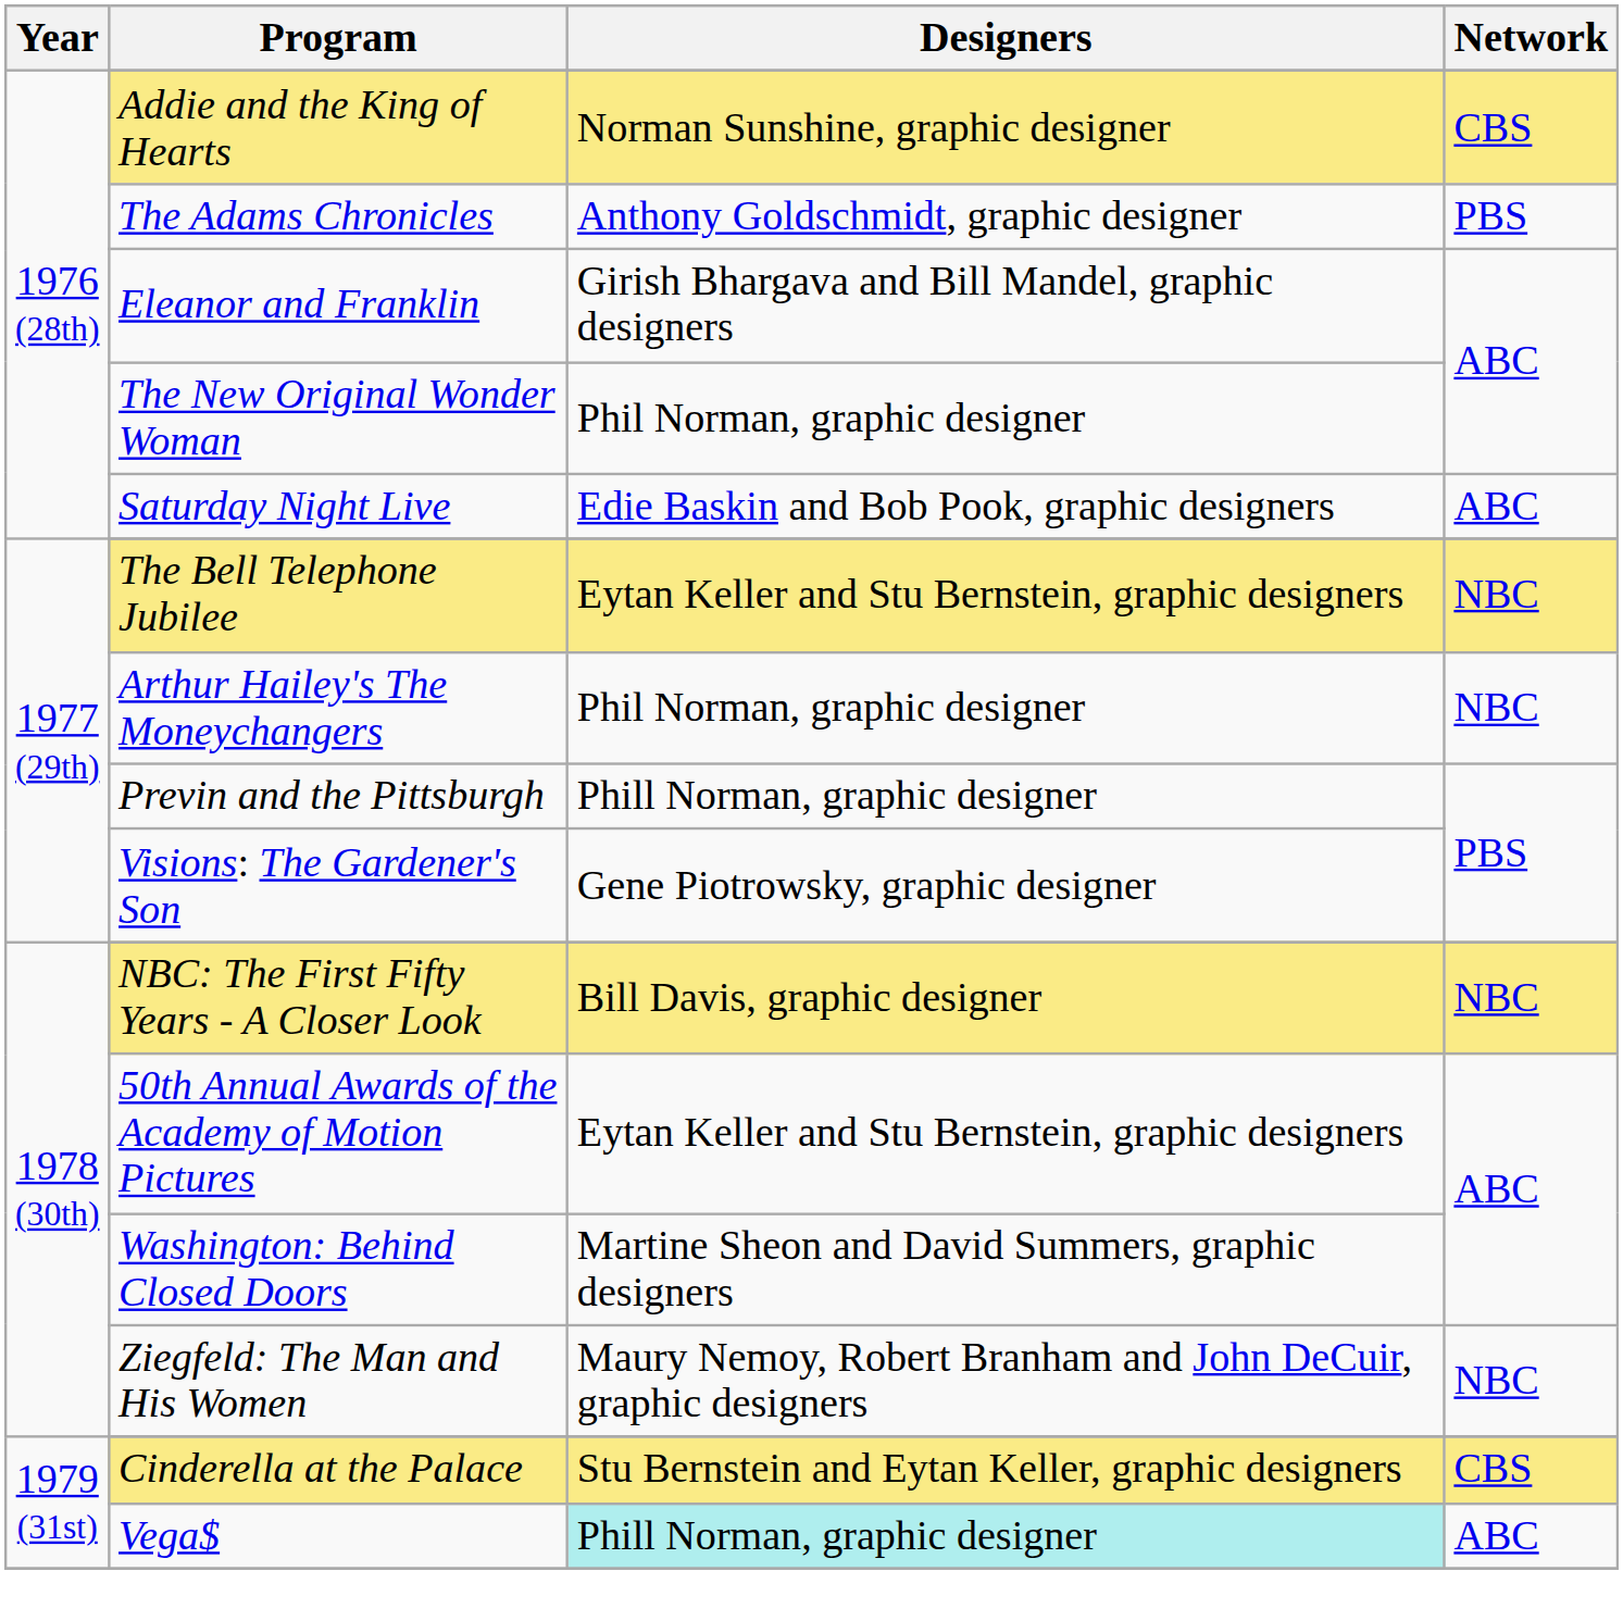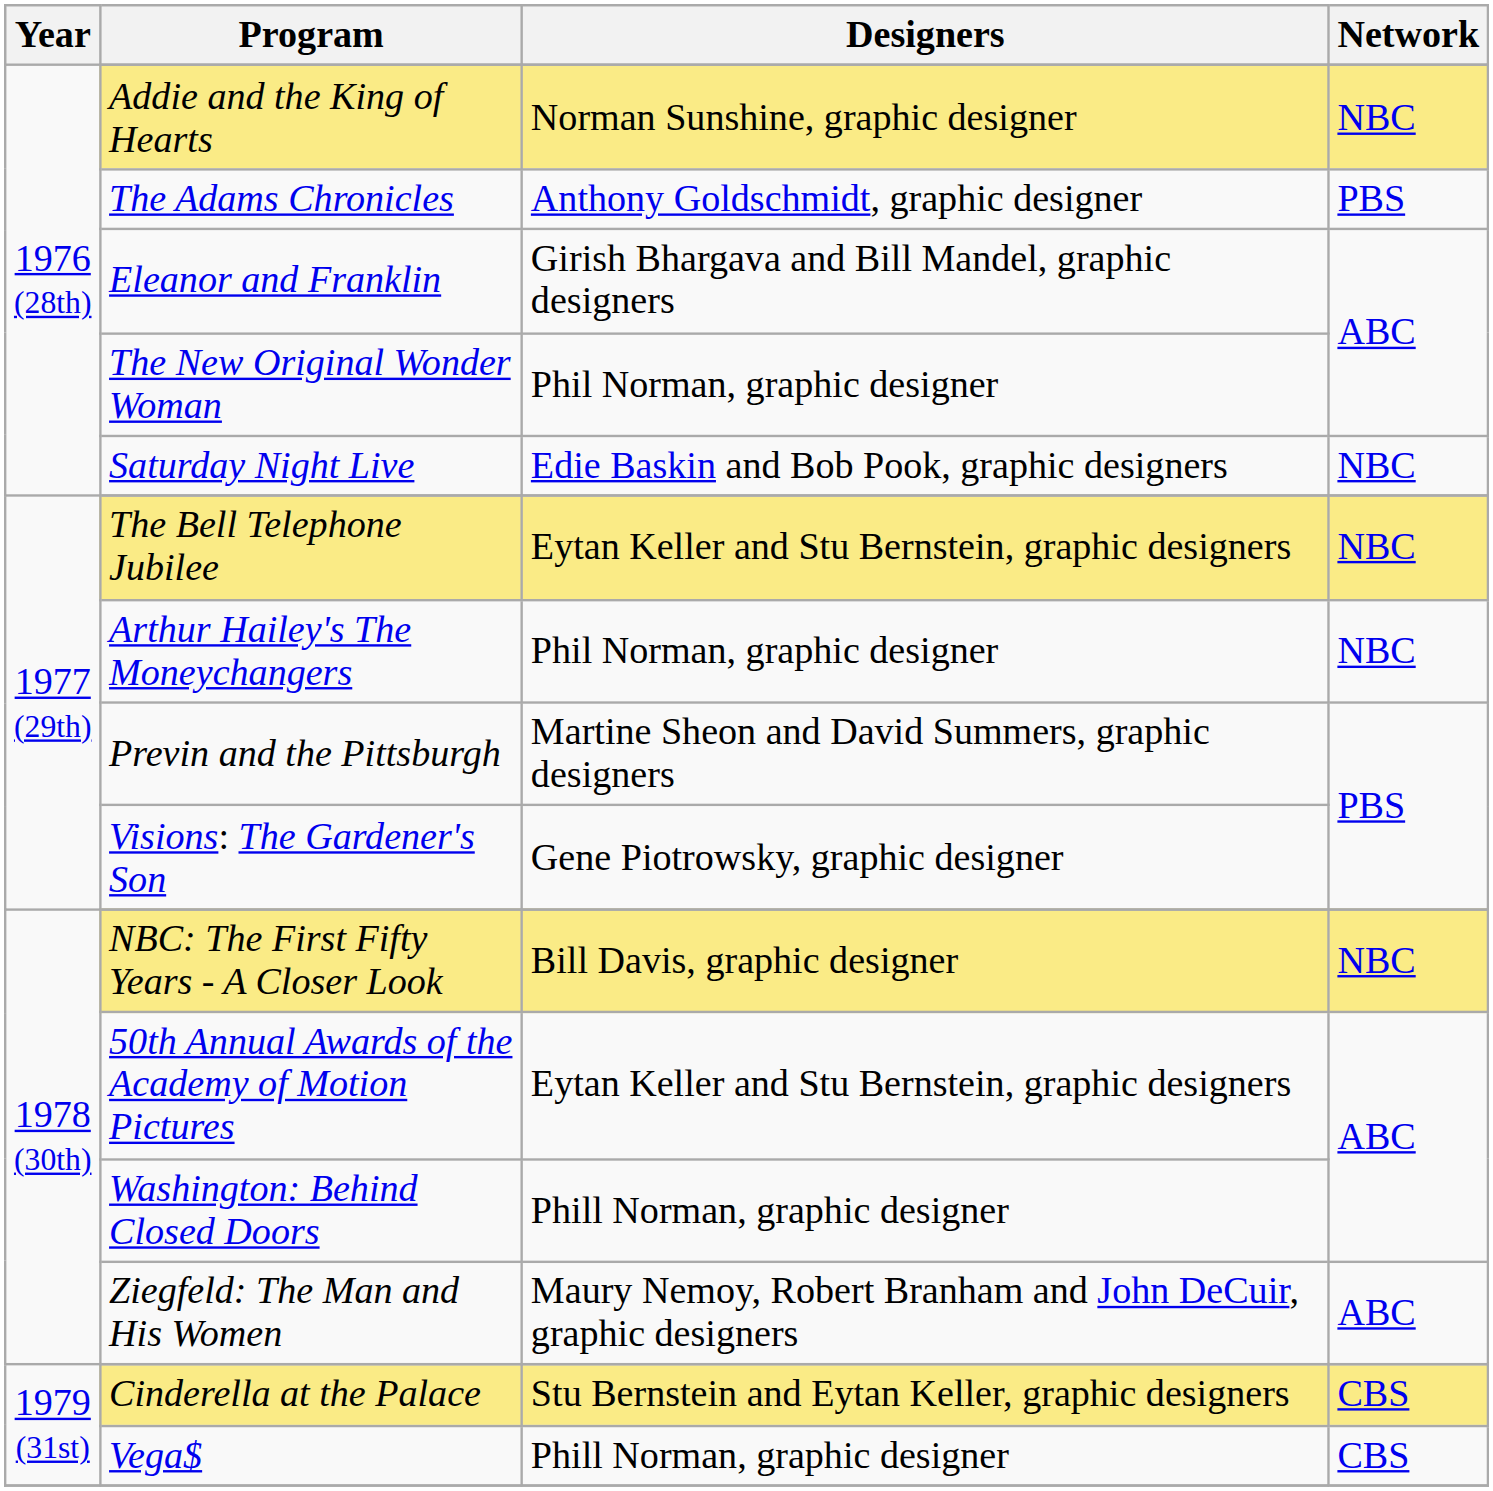 <table class="wikitable" style="width:100%">
 <tr bgcolor="#bebebe">
 <th width="5%">Year</th>
 <th width="30%">Program</th>
 <th width="60%">Designers</th>
 <th width="5%">Network</th>
 </tr>
 <tr>
 <td rowspan=6 style="text-align:center"><a href='#'>1976</a><br><small><a href='#'>(28th)</a></small></td>
 </tr>
 <tr style="background:#FAEB86">
 <td><em>Addie and the King of Hearts</em></td>
 <td>Norman Sunshine, graphic designer</td>
-<td><a href='#'>CBS</a></td>
+<td><a href='#'>NBC</a></td>
 </tr>
 <tr>
 <td><em><a href='#'>The Adams Chronicles</a></em></td>
 <td><a href='#'>Anthony Goldschmidt</a>, graphic designer</td>
 <td><a href='#'>PBS</a></td>
 </tr>
 <tr>
 <td><em><a href='#'>Eleanor and Franklin</a></em></td>
 <td>Girish Bhargava and Bill Mandel, graphic designers</td>
 <td rowspan=2><a href='#'>ABC</a></td>
 </tr>
 <tr>
 <td><em><a href='#'>The New Original Wonder Woman</a></em></td>
 <td>Phil Norman, graphic designer</td>
 </tr>
 <tr>
 <td><em><a href='#'>Saturday Night Live</a></em></td>
 <td><a href='#'>Edie Baskin</a> and Bob Pook, graphic designers</td>
-<td><a href='#'>ABC</a></td>
+<td><a href='#'>NBC</a></td>
 </tr>
 <tr>
 <td rowspan=5 style="text-align:center"><a href='#'>1977</a><br><small><a href='#'>(29th)</a></small></td>
 </tr>
 <tr style="background:#FAEB86">
 <td><em>The Bell Telephone Jubilee</em></td>
 <td>Eytan Keller and Stu Bernstein, graphic designers</td>
 <td><a href='#'>NBC</a></td>
 </tr>
 <tr>
 <td><em><a href='#'>Arthur Hailey's The Moneychangers</a></em></td>
 <td>Phil Norman, graphic designer</td>
 <td><a href='#'>NBC</a></td>
 </tr>
 <tr>
 <td><em>Previn and the Pittsburgh</em></td>
-<td>Phill Norman, graphic designer</td>
+<td>Martine Sheon and David Summers, graphic designers</td>
 <td rowspan=2><a href='#'>PBS</a></td>
 </tr>
 <tr>
 <td><em><a href='#'>Visions</a></em>: <em><a href='#'>The Gardener's Son</a></em></td>
 <td>Gene Piotrowsky, graphic designer</td>
 </tr>
 <tr>
 <td rowspan=5 style="text-align:center"><a href='#'>1978</a><br><small><a href='#'>(30th)</a></small></td>
 </tr>
 <tr style="background:#FAEB86">
 <td><em>NBC: The First Fifty Years - A Closer Look</em></td>
 <td>Bill Davis, graphic designer</td>
 <td><a href='#'>NBC</a></td>
 </tr>
 <tr>
 <td><em><a href='#'>50th Annual Awards of the Academy of Motion Pictures</a></em></td>
 <td>Eytan Keller and Stu Bernstein, graphic designers</td>
 <td rowspan=2><a href='#'>ABC</a></td>
 </tr>
 <tr>
 <td><em><a href='#'>Washington: Behind Closed Doors</a></em></td>
-<td>Martine Sheon and David Summers, graphic designers</td>
+<td>Phill Norman, graphic designer</td>
 </tr>
 <tr>
 <td><em>Ziegfeld: The Man and His Women</em></td>
 <td>Maury Nemoy, Robert Branham and <a href='#'>John DeCuir</a>, graphic designers</td>
-<td><a href='#'>NBC</a></td>
+<td><a href='#'>ABC</a></td>
 </tr>
 <tr>
 <td rowspan=3 style="text-align:center"><a href='#'>1979</a><br><small><a href='#'>(31st)</a></small></td>
 </tr>
 <tr style="background:#FAEB86">
 <td><em>Cinderella at the Palace</em></td>
 <td>Stu Bernstein and Eytan Keller, graphic designers</td>
 <td><a href='#'>CBS</a></td>
 </tr>
 <tr>
 <td><em><a href='#'>Vega$</a></em></td>
-<td style="background: paleturquoise;">Phill Norman, graphic designer</td>
-<td><a href='#'>ABC</a></td>
+<td>Phill Norman, graphic designer</td>
+<td><a href='#'>CBS</a></td>
 </tr>
 <tr>
 </tr>
 </table>
